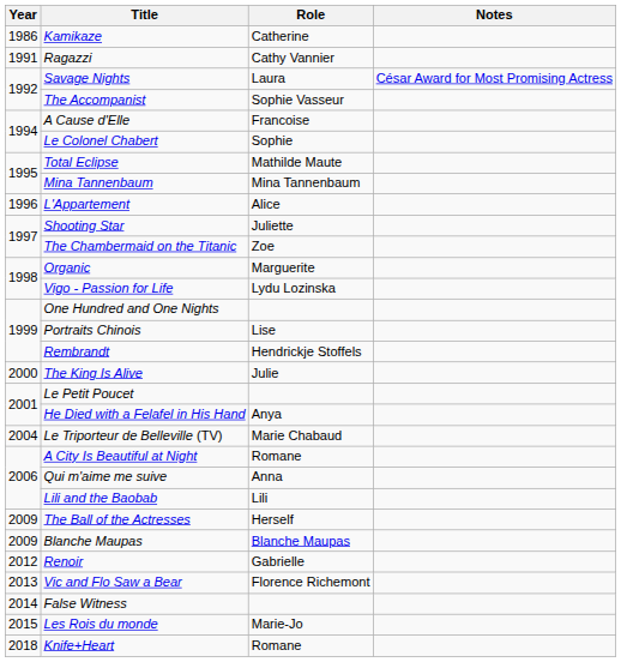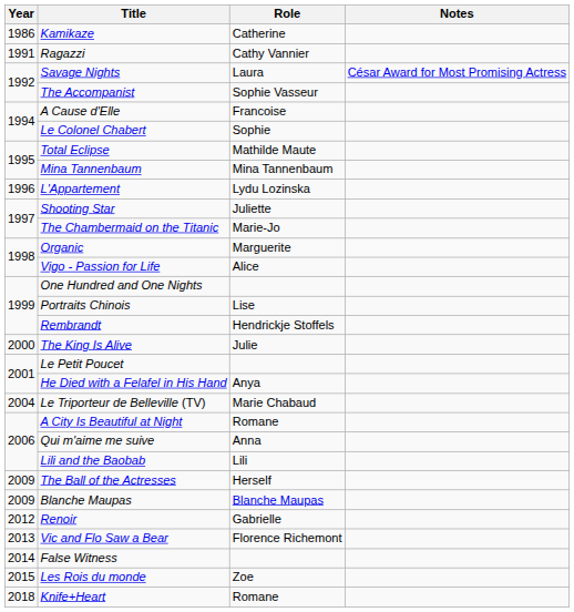 <table class="wikitable">
 <tr>
 <th>Year</th>
 <th>Title</th>
 <th>Role</th>
 <th>Notes</th>
 </tr>
 <tr>
 <td>1986</td>
 <td><em><a href='#'>Kamikaze</a></em></td>
 <td>Catherine</td>
 <td></td>
 </tr>
 <tr>
 <td>1991</td>
 <td><em>Ragazzi</em></td>
 <td>Cathy Vannier</td>
 <td></td>
 </tr>
 <tr>
 <td rowspan="2">1992</td>
 <td><em><a href='#'>Savage Nights</a></em></td>
 <td>Laura</td>
 <td><a href='#'>César Award for Most Promising Actress</a></td>
 </tr>
 <tr>
 <td><em><a href='#'>The Accompanist</a></em></td>
 <td>Sophie Vasseur</td>
 <td></td>
 </tr>
 <tr>
 <td rowspan="2">1994</td>
 <td><em>A Cause d'Elle</em></td>
 <td>Francoise</td>
 <td></td>
 </tr>
 <tr>
 <td><em><a href='#'>Le Colonel Chabert</a></em></td>
 <td>Sophie</td>
 <td></td>
 </tr>
 <tr>
 <td rowspan="2">1995</td>
 <td><em><a href='#'>Total Eclipse</a></em></td>
 <td>Mathilde Maute</td>
 <td></td>
 </tr>
 <tr>
 <td><em><a href='#'>Mina Tannenbaum</a></em></td>
 <td>Mina Tannenbaum</td>
 <td></td>
 </tr>
 <tr>
 <td>1996</td>
 <td><em><a href='#'>L'Appartement</a></em></td>
-<td>Alice</td>
+<td>Lydu Lozinska</td>
 <td></td>
 </tr>
 <tr>
 <td rowspan="2">1997</td>
 <td><em><a href='#'>Shooting Star</a></em></td>
 <td>Juliette</td>
 <td></td>
 </tr>
 <tr>
 <td><em><a href='#'>The Chambermaid on the Titanic</a></em></td>
-<td>Zoe</td>
+<td>Marie-Jo</td>
 <td></td>
 </tr>
 <tr>
 <td rowspan="2">1998</td>
 <td><em><a href='#'>Organic</a></em></td>
 <td>Marguerite</td>
 <td></td>
 </tr>
 <tr>
 <td><em><a href='#'>Vigo - Passion for Life</a></em></td>
-<td>Lydu Lozinska</td>
+<td>Alice</td>
 <td></td>
 </tr>
 <tr>
 <td rowspan="3">1999</td>
 <td><em>One Hundred and One Nights</em></td>
 <td></td>
 <td></td>
 </tr>
 <tr>
 <td><em>Portraits Chinois</em></td>
 <td>Lise</td>
 <td></td>
 </tr>
 <tr>
 <td><em><a href='#'>Rembrandt</a></em></td>
 <td>Hendrickje Stoffels</td>
 <td></td>
 </tr>
 <tr>
 <td>2000</td>
 <td><em><a href='#'>The King Is Alive</a></em></td>
 <td>Julie</td>
 <td></td>
 </tr>
 <tr>
 <td rowspan="2">2001</td>
 <td><em>Le Petit Poucet</em></td>
 <td></td>
 <td></td>
 </tr>
 <tr>
 <td><em><a href='#'>He Died with a Felafel in His Hand</a></em></td>
 <td>Anya</td>
 <td></td>
 </tr>
 <tr>
 <td>2004</td>
 <td><em>Le Triporteur de Belleville</em> (TV)</td>
 <td>Marie Chabaud</td>
 <td></td>
 </tr>
 <tr>
 <td rowspan="3">2006</td>
 <td><em><a href='#'>A City Is Beautiful at Night</a></em></td>
 <td>Romane</td>
 <td></td>
 </tr>
 <tr>
 <td><em>Qui m'aime me suive</em></td>
 <td>Anna</td>
 <td></td>
 </tr>
 <tr>
 <td><em><a href='#'>Lili and the Baobab</a></em></td>
 <td>Lili</td>
 <td></td>
 </tr>
 <tr>
 <td>2009</td>
 <td><em><a href='#'>The Ball of the Actresses</a></em></td>
 <td>Herself</td>
 <td></td>
 </tr>
 <tr>
 <td>2009</td>
 <td><em>Blanche Maupas</em></td>
 <td><a href='#'>Blanche Maupas</a></td>
 <td></td>
 </tr>
 <tr>
 <td>2012</td>
 <td><em><a href='#'>Renoir</a></em></td>
 <td>Gabrielle</td>
 <td></td>
 </tr>
 <tr>
 <td>2013</td>
 <td><em><a href='#'>Vic and Flo Saw a Bear</a></em></td>
 <td>Florence Richemont</td>
 <td></td>
 </tr>
 <tr>
 <td>2014</td>
 <td><em>False Witness</em></td>
 <td></td>
 <td></td>
 </tr>
 <tr>
 <td>2015</td>
 <td><em><a href='#'>Les Rois du monde</a></em></td>
-<td>Marie-Jo</td>
+<td>Zoe</td>
 <td></td>
 </tr>
 <tr>
 <td>2018</td>
 <td><em><a href='#'>Knife+Heart</a></em></td>
 <td>Romane</td>
 <td></td>
 </tr>
 </table>
